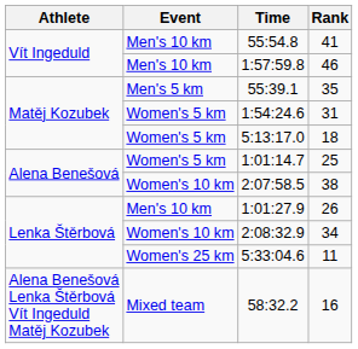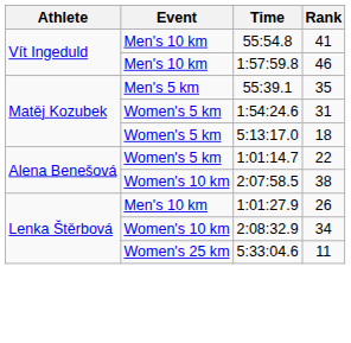 <table class="wikitable" style="font-size:90%;">
 <tr>
 <th>Athlete</th>
 <th>Event</th>
 <th>Time</th>
 <th>Rank</th>
 </tr>
 <tr align=center>
 <td align=left rowspan=2><a href='#'>Vít Ingeduld</a></td>
 <td align=left><a href='#'>Men's 10 km</a></td>
 <td>55:54.8</td>
 <td>41</td>
 </tr>
 <tr align=center>
 <td align=left><a href='#'>Men's 10 km</a></td>
 <td>1:57:59.8</td>
 <td>46</td>
 </tr>
 <tr align=center>
 <td align=left rowspan=3><a href='#'>Matěj Kozubek</a></td>
 <td align=left><a href='#'>Men's 5 km</a></td>
 <td>55:39.1</td>
 <td>35</td>
 </tr>
 <tr align=center>
 <td align=left><a href='#'>Women's 5 km</a></td>
 <td>1:54:24.6</td>
 <td>31</td>
 </tr>
 <tr align=center>
 <td align=left><a href='#'>Women's 5 km</a></td>
 <td>5:13:17.0</td>
 <td>18</td>
 </tr>
 <tr align=center>
 <td align=left rowspan=2><a href='#'>Alena Benešová</a></td>
 <td align=left><a href='#'>Women's 5 km</a></td>
 <td>1:01:14.7</td>
-<td>25</td>
+<td>22</td>
 </tr>
 <tr align=center>
 <td align=left><a href='#'>Women's 10 km</a></td>
 <td>2:07:58.5</td>
 <td>38</td>
 </tr>
 <tr align=center>
 <td align=left rowspan=3><a href='#'>Lenka Štěrbová</a></td>
 <td align=left><a href='#'>Men's 10 km</a></td>
 <td>1:01:27.9</td>
 <td>26</td>
 </tr>
 <tr align=center>
 <td align=left><a href='#'>Women's 10 km</a></td>
 <td>2:08:32.9</td>
 <td>34</td>
 </tr>
 <tr align=center>
 <td align=left><a href='#'>Women's 25 km</a></td>
 <td>5:33:04.6</td>
 <td>11</td>
 </tr>
-<tr align=center>
-<td align=left><a href='#'>Alena Benešová</a><br><a href='#'>Lenka Štěrbová</a><br><a href='#'>Vít Ingeduld</a><br><a href='#'>Matěj Kozubek</a></td>
-<td align=left><a href='#'>Mixed team</a></td>
-<td>58:32.2</td>
-<td>16</td>
-</tr>
 </table>
